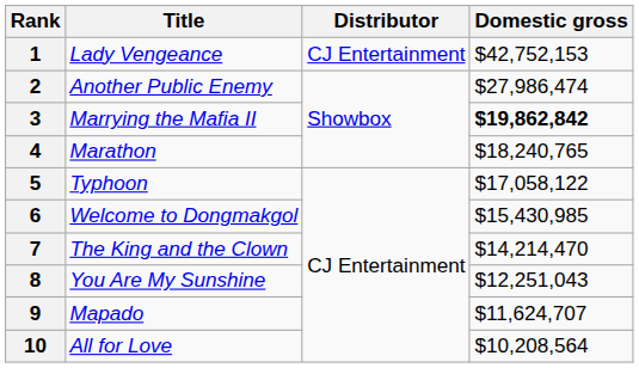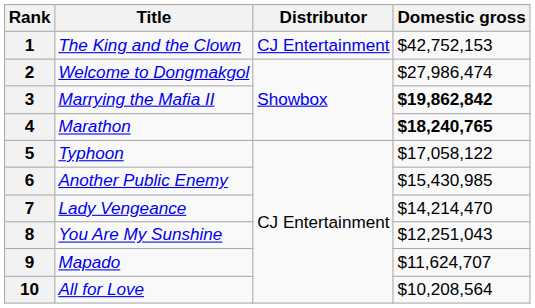 <table class="wikitable" style="margin:auto; margin:auto;">
 <tr>
 <th>Rank</th>
 <th>Title</th>
 <th>Distributor</th>
 <th>Domestic gross </th>
 </tr>
 <tr>
 <th style="text-align:center;">1</th>
-<td><em><a href='#'>Lady Vengeance</a></em></td>
+<td><em><a href='#'>The King and the Clown</a></em></td>
 <td><a href='#'>CJ Entertainment</a></td>
 <td>$42,752,153</td>
 </tr>
 <tr>
 <th style="text-align:center;">2</th>
-<td><em><a href='#'>Another Public Enemy</a></em></td>
+<td><em><a href='#'>Welcome to Dongmakgol</a></em></td>
 <td rowspan="3"><a href='#'>Showbox</a></td>
 <td>$27,986,474</td>
 </tr>
 <tr>
 <th style="text-align:center;">3</th>
 <td><em><a href='#'>Marrying the Mafia II</a></em></td>
 <td><strong>$19,862,842</strong></td>
 </tr>
 <tr>
 <th style="text-align:center;">4</th>
 <td><em><a href='#'>Marathon</a></em></td>
-<td>$18,240,765</td>
+<td><strong>$18,240,765</strong></td>
 </tr>
 <tr>
 <th style="text-align:center;">5</th>
 <td><em><a href='#'>Typhoon</a></em></td>
 <td rowspan="6">CJ Entertainment</td>
 <td>$17,058,122</td>
 </tr>
 <tr>
 <th style="text-align:center;">6</th>
-<td><em><a href='#'>Welcome to Dongmakgol</a></em></td>
+<td><em><a href='#'>Another Public Enemy</a></em></td>
 <td>$15,430,985</td>
 </tr>
 <tr>
 <th style="text-align:center;">7</th>
-<td><em><a href='#'>The King and the Clown</a></em></td>
+<td><em><a href='#'>Lady Vengeance</a></em></td>
 <td>$14,214,470</td>
 </tr>
 <tr>
 <th style="text-align:center;">8</th>
 <td><em><a href='#'>You Are My Sunshine</a></em></td>
 <td>$12,251,043</td>
 </tr>
 <tr>
 <th style="text-align:center;">9</th>
 <td><em><a href='#'>Mapado</a></em></td>
 <td>$11,624,707</td>
 </tr>
 <tr>
 <th style="text-align:center;">10</th>
 <td><em><a href='#'>All for Love</a></em></td>
 <td>$10,208,564</td>
 </tr>
 </table>
